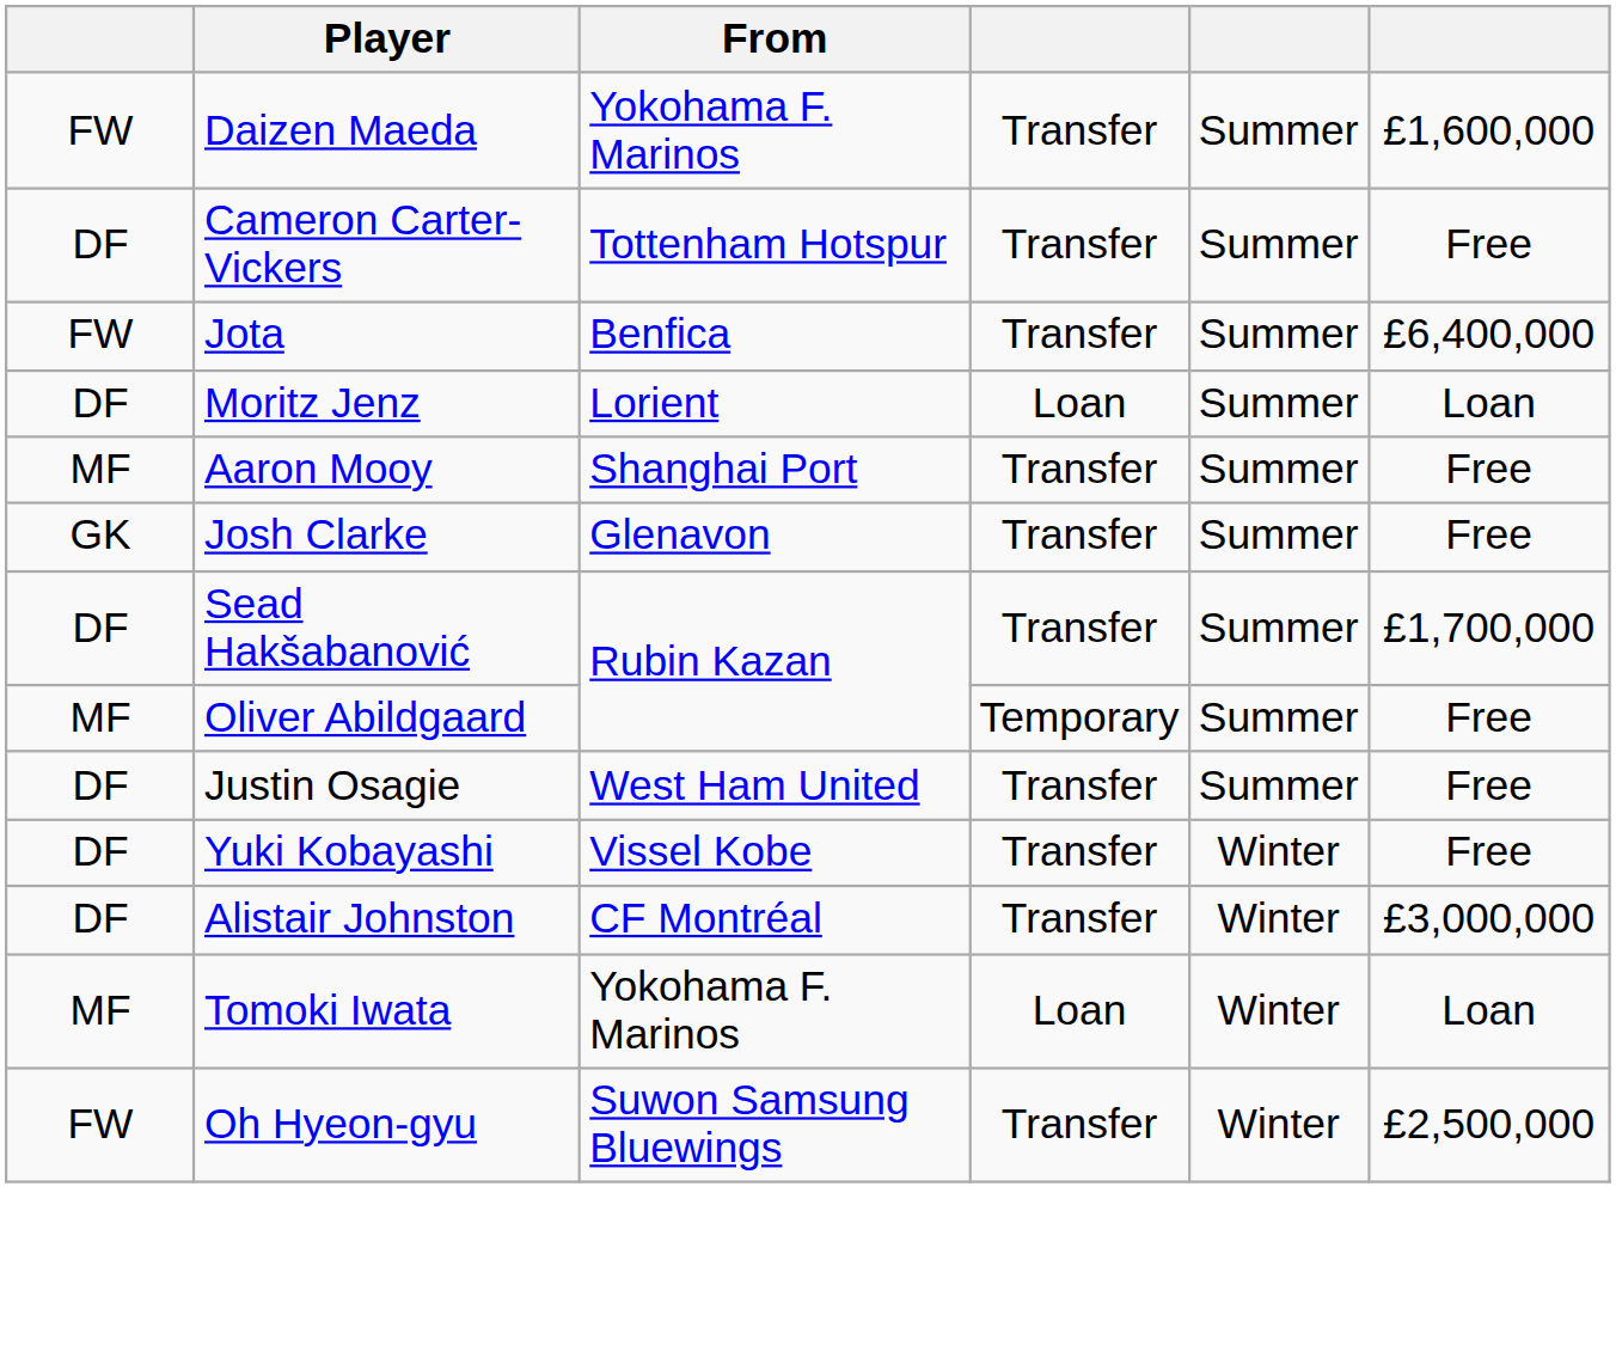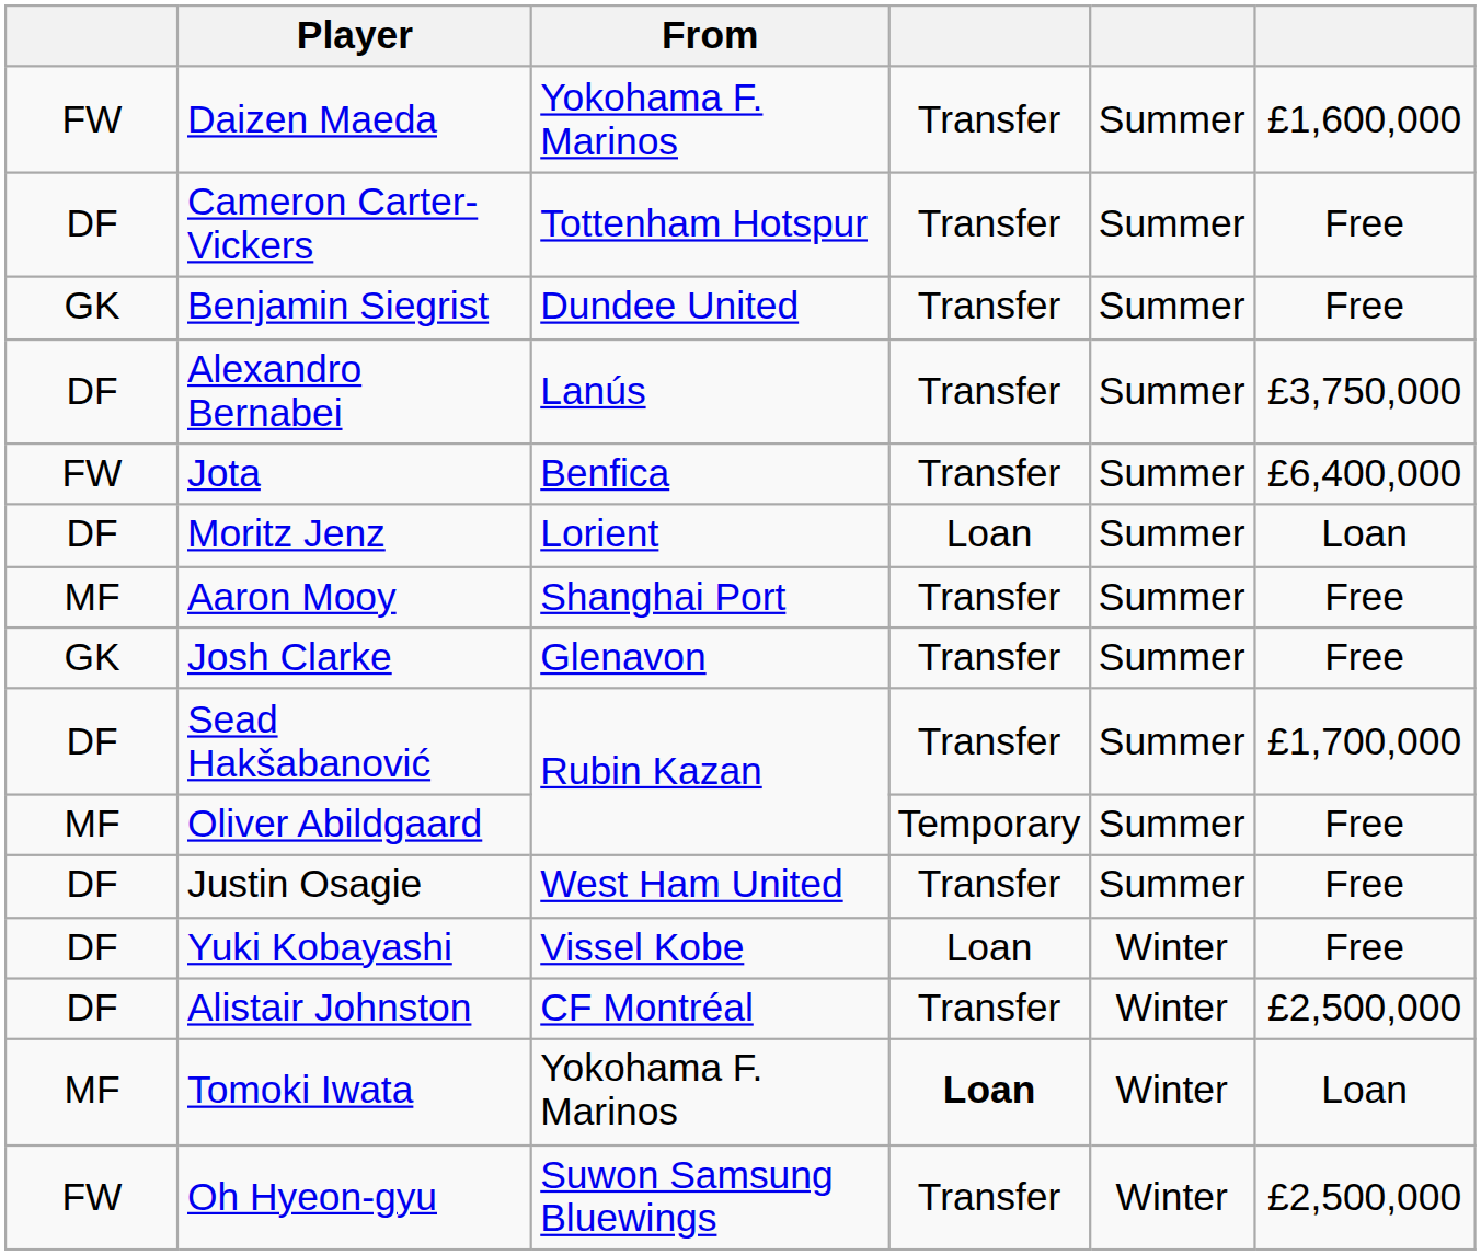 <table class="wikitable sortable" style="text-align:center;">
 <tr>
 <th style="width:64px;"></th>
 <th>Player</th>
 <th>From</th>
 <th></th>
 <th></th>
 <th style="width:84px;"></th>
 </tr>
 <tr>
 <td>FW</td>
 <td align="left"> <a href='#'>Daizen Maeda</a></td>
 <td style="text-align:left"> <a href='#'>Yokohama F. Marinos</a></td>
 <td>Transfer</td>
 <td>Summer</td>
 <td>£1,600,000</td>
 </tr>
 <tr>
 <td>DF</td>
 <td align="left"> <a href='#'>Cameron Carter-Vickers</a></td>
 <td style="text-align:left"> <a href='#'>Tottenham Hotspur</a></td>
 <td>Transfer</td>
 <td>Summer</td>
 <td>Free</td>
+</tr>
+<tr>
+<td>GK</td>
+<td align="left"> <a href='#'>Benjamin Siegrist</a></td>
+<td style="text-align:left"> <a href='#'>Dundee United</a></td>
+<td>Transfer</td>
+<td>Summer</td>
+<td>Free</td>
+</tr>
+<tr>
+<td>DF</td>
+<td align="left"> <a href='#'>Alexandro Bernabei</a></td>
+<td style="text-align:left"> <a href='#'>Lanús</a></td>
+<td>Transfer</td>
+<td>Summer</td>
+<td>£3,750,000</td>
 </tr>
 <tr>
 <td>FW</td>
 <td align="left"> <a href='#'>Jota</a></td>
 <td style="text-align:left"> <a href='#'>Benfica</a></td>
 <td>Transfer</td>
 <td>Summer</td>
 <td>£6,400,000</td>
 </tr>
 <tr>
 <td>DF</td>
 <td align="left"> <a href='#'>Moritz Jenz</a></td>
 <td style="text-align:left"> <a href='#'>Lorient</a></td>
 <td>Loan</td>
 <td>Summer</td>
 <td>Loan</td>
 </tr>
 <tr>
 <td>MF</td>
 <td align="left"> <a href='#'>Aaron Mooy</a></td>
 <td style="text-align:left"> <a href='#'>Shanghai Port</a></td>
 <td>Transfer</td>
 <td>Summer</td>
 <td>Free</td>
 </tr>
 <tr>
 <td>GK</td>
 <td align="left"> <a href='#'>Josh Clarke</a></td>
 <td style="text-align:left"> <a href='#'>Glenavon</a></td>
 <td>Transfer</td>
 <td>Summer</td>
 <td>Free</td>
 </tr>
 <tr>
 <td>DF</td>
 <td align="left"> <a href='#'>Sead Hakšabanović</a></td>
 <td align="left" rowspan=2> <a href='#'>Rubin Kazan</a></td>
 <td>Transfer</td>
 <td>Summer</td>
 <td>£1,700,000</td>
 </tr>
 <tr>
 <td>MF</td>
 <td align="left"> <a href='#'>Oliver Abildgaard</a></td>
 <td>Temporary</td>
 <td>Summer</td>
 <td>Free</td>
 </tr>
 <tr>
 <td>DF</td>
 <td align="left"> Justin Osagie</td>
 <td style="text-align:left"> <a href='#'>West Ham United</a></td>
 <td>Transfer</td>
 <td>Summer</td>
 <td>Free</td>
 </tr>
 <tr>
 <td>DF</td>
 <td align="left"> <a href='#'>Yuki Kobayashi</a></td>
 <td style="text-align:left"> <a href='#'>Vissel Kobe</a></td>
-<td>Transfer</td>
+<td>Loan</td>
 <td>Winter</td>
 <td>Free</td>
 </tr>
 <tr>
 <td>DF</td>
 <td align="left"> <a href='#'>Alistair Johnston</a></td>
 <td style="text-align:left"> <a href='#'>CF Montréal</a></td>
 <td>Transfer</td>
 <td>Winter</td>
-<td>£3,000,000</td>
+<td>£2,500,000</td>
 </tr>
 <tr>
 <td>MF</td>
 <td align="left"> <a href='#'>Tomoki Iwata</a></td>
 <td style="text-align:left"> Yokohama F. Marinos</td>
-<td>Loan</td>
+<td><strong>Loan</strong></td>
 <td>Winter</td>
 <td>Loan</td>
 </tr>
 <tr>
 <td>FW</td>
 <td align="left"> <a href='#'>Oh Hyeon-gyu</a></td>
 <td style="text-align:left"> <a href='#'>Suwon Samsung Bluewings</a></td>
 <td>Transfer</td>
 <td>Winter</td>
 <td>£2,500,000</td>
 </tr>
 </table>
